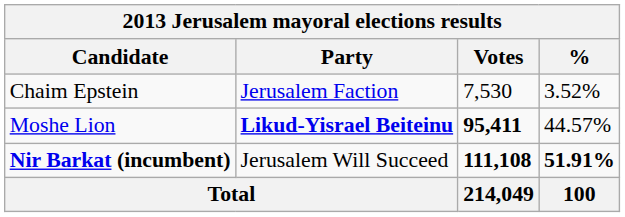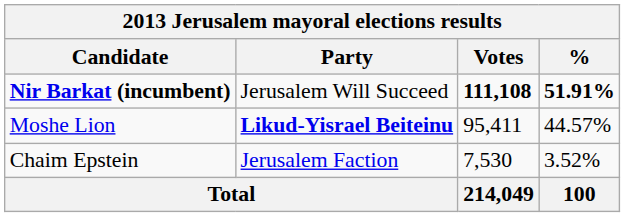 <table class="wikitable sortable">
 <tr>
 <th colspan=4><strong>2013 Jerusalem mayoral elections results</strong></th>
 </tr>
 <tr>
 <th>Candidate</th>
 <th>Party</th>
 <th>Votes</th>
 <th>%</th>
 </tr>
 <tr>
+<td><strong><a href='#'>Nir Barkat</a> (incumbent)</strong></td>
+<td>Jerusalem Will Succeed</td>
+<td><strong>111,108</strong></td>
+<td><strong>51.91%</strong></td>
+</tr>
+<tr>
+<td><a href='#'>Moshe Lion</a></td>
+<td><strong><a href='#'>Likud-Yisrael Beiteinu</a></strong></td>
+<td>95,411</td>
+<td>44.57%</td>
+</tr>
+<tr>
 <td>Chaim Epstein</td>
 <td><a href='#'>Jerusalem Faction</a></td>
 <td>7,530</td>
 <td>3.52%</td>
-</tr>
-<tr>
-<td><a href='#'>Moshe Lion</a></td>
-<td><strong><a href='#'>Likud-Yisrael Beiteinu</a></strong></td>
-<td><strong>95,411</strong></td>
-<td>44.57%</td>
-</tr>
-<tr>
-<td><strong><a href='#'>Nir Barkat</a> (incumbent)</strong></td>
-<td>Jerusalem Will Succeed</td>
-<td><strong>111,108</strong></td>
-<td><strong>51.91%</strong></td>
 </tr>
 <tr>
 <th colspan=2>Total</th>
 <th>214,049</th>
 <th>100</th>
 </tr>
 </table>
